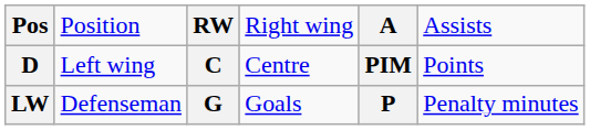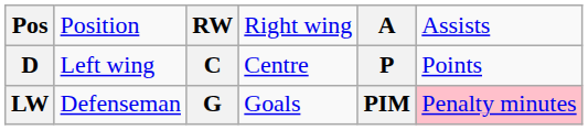 <table class="wikitable" style="font-size:90%;">
 <tr>
 <th>Pos</th>
 <td><a href='#'>Position</a></td>
 <th>RW</th>
 <td><a href='#'>Right wing</a></td>
 <th>A</th>
 <td><a href='#'>Assists</a></td>
 </tr>
 <tr>
 <th>D</th>
 <td><a href='#'>Left wing</a></td>
 <th>C</th>
 <td><a href='#'>Centre</a></td>
-<th>PIM</th>
+<th>P</th>
 <td><a href='#'>Points</a></td>
 </tr>
 <tr>
 <th>LW</th>
 <td><a href='#'>Defenseman</a></td>
 <th>G</th>
 <td><a href='#'>Goals</a></td>
-<th>P</th>
-<td><a href='#'>Penalty minutes</a></td>
+<th>PIM</th>
+<td style="background: pink;"><a href='#'>Penalty minutes</a></td>
 </tr>
 </table>
